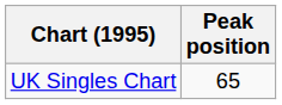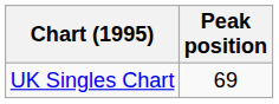 <table class="wikitable sortable">
 <tr>
 <th>Chart (1995)</th>
 <th>Peak<br>position</th>
 </tr>
 <tr>
 <td><a href='#'>UK Singles Chart</a></td>
-<td style="text-align:center;">65</td>
+<td style="text-align:center;">69</td>
 </tr>
 </table>
